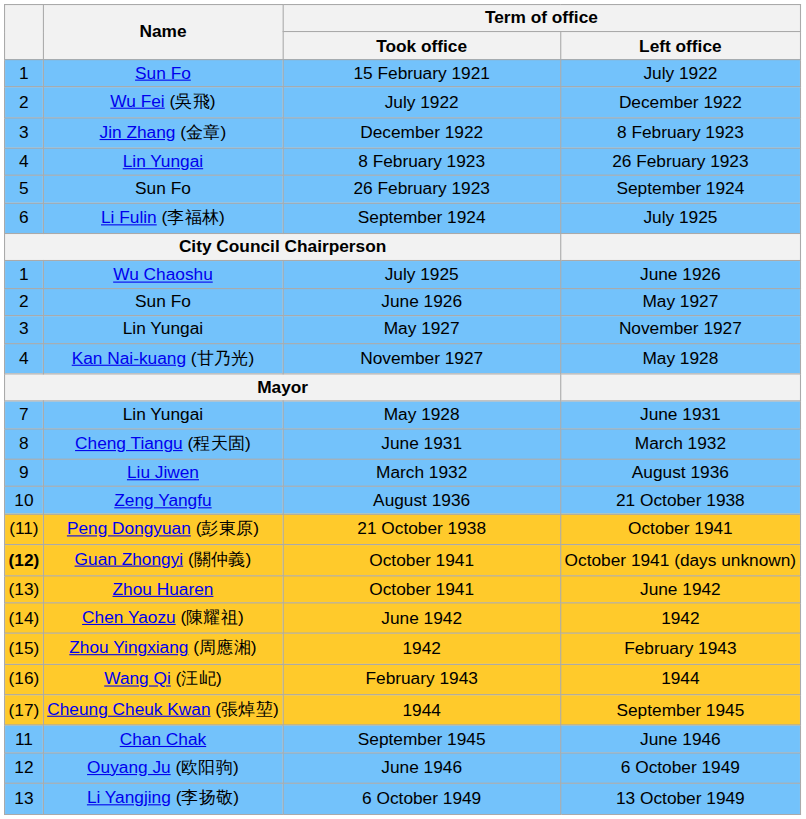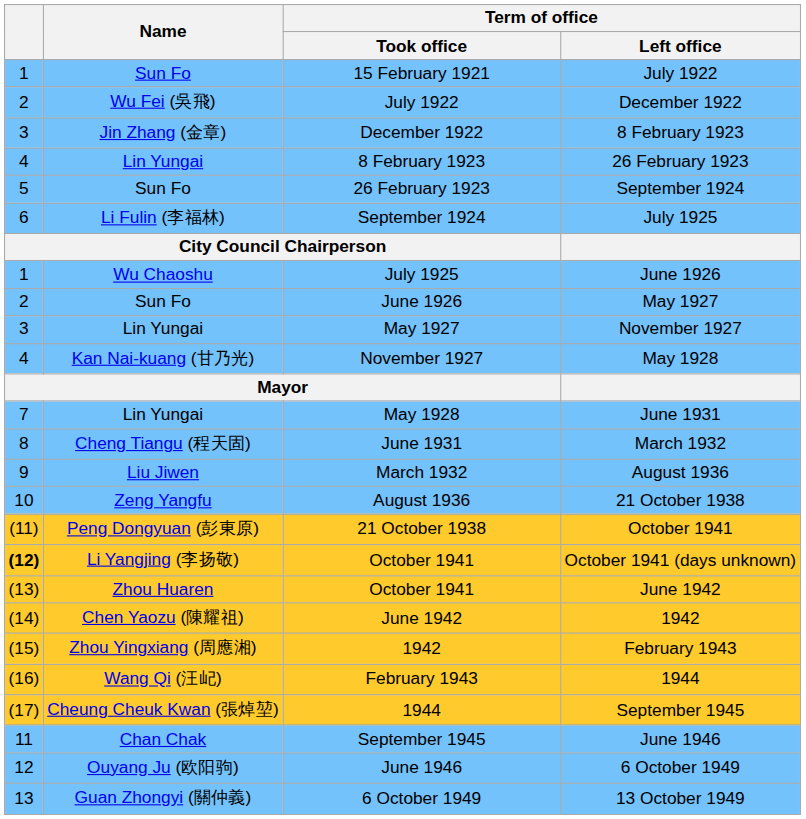 <table class="wikitable" style="text-align:center">
 <tr>
 <th rowspan="2"></th>
 <th rowspan="2">Name</th>
 <th colspan="2">Term of office</th>
 </tr>
 <tr>
 <th width="250">Took office</th>
 <th>Left office</th>
 </tr>
 <tr style="background:#73C2FB">
 <td>1</td>
 <td><a href='#'>Sun Fo</a></td>
 <td>15 February 1921</td>
 <td>July 1922</td>
 </tr>
 <tr style="background:#73C2FB">
 <td>2</td>
 <td><a href='#'>Wu Fei</a> (吳飛)</td>
 <td>July 1922</td>
 <td>December 1922</td>
 </tr>
 <tr style="background:#73C2FB">
 <td>3</td>
 <td><a href='#'>Jin Zhang</a> (金章)</td>
 <td>December 1922</td>
 <td>8 February 1923</td>
 </tr>
 <tr style="background:#73C2FB">
 <td>4</td>
 <td><a href='#'>Lin Yungai</a></td>
 <td>8 February 1923</td>
 <td>26 February 1923</td>
 </tr>
 <tr style="background:#73C2FB">
 <td>5</td>
 <td>Sun Fo </td>
 <td>26 February 1923</td>
 <td>September 1924</td>
 </tr>
 <tr style="background:#73C2FB">
 <td>6</td>
 <td><a href='#'>Li Fulin</a> (李福林)</td>
 <td>September 1924</td>
 <td>July 1925</td>
 </tr>
 <tr>
 <th colspan="3">City Council Chairperson</th>
 <th></th>
 </tr>
 <tr style="background:#73C2FB">
 <td>1</td>
 <td><a href='#'>Wu Chaoshu</a></td>
 <td>July 1925</td>
 <td>June 1926</td>
 </tr>
 <tr style="background:#73C2FB">
 <td>2</td>
 <td>Sun Fo </td>
 <td>June 1926</td>
 <td>May 1927</td>
 </tr>
 <tr style="background:#73C2FB">
 <td>3</td>
 <td>Lin Yungai </td>
 <td>May 1927</td>
 <td>November 1927</td>
 </tr>
 <tr style="background:#73C2FB">
 <td>4</td>
 <td><a href='#'>Kan Nai-kuang</a> (甘乃光)</td>
 <td>November 1927</td>
 <td>May 1928</td>
 </tr>
 <tr>
 <th colspan="3">Mayor</th>
 <th></th>
 </tr>
 <tr style="background:#73C2FB">
 <td>7</td>
 <td>Lin Yungai </td>
 <td>May 1928</td>
 <td>June 1931</td>
 </tr>
 <tr style="background:#73C2FB">
 <td>8</td>
 <td><a href='#'>Cheng Tiangu</a> (程天固)</td>
 <td>June 1931</td>
 <td>March 1932</td>
 </tr>
 <tr style="background:#73C2FB">
 <td>9</td>
 <td><a href='#'>Liu Jiwen</a></td>
 <td>March 1932</td>
 <td>August 1936</td>
 </tr>
 <tr style="background:#73C2FB">
 <td>10</td>
 <td><a href='#'>Zeng Yangfu</a></td>
 <td>August 1936</td>
 <td>21 October 1938</td>
 </tr>
 <tr style="background:#FFCA2B">
 <td>(11)</td>
 <td><a href='#'>Peng Dongyuan</a> (彭東原)</td>
 <td>21 October 1938</td>
 <td>October 1941</td>
 </tr>
 <tr style="background:#FFCA2B">
 <td><strong>(12)</strong></td>
-<td><a href='#'>Guan Zhongyi</a> (關仲義)</td>
+<td><a href='#'>Li Yangjing</a> (李扬敬)</td>
 <td>October 1941</td>
 <td>October 1941 (days unknown)</td>
 </tr>
 <tr style="background:#FFCA2B">
 <td>(13)</td>
 <td><a href='#'>Zhou Huaren</a></td>
 <td>October 1941</td>
 <td>June 1942</td>
 </tr>
 <tr style="background:#FFCA2B">
 <td>(14)</td>
 <td><a href='#'>Chen Yaozu</a> (陳耀祖)</td>
 <td>June 1942</td>
 <td>1942</td>
 </tr>
 <tr style="background:#FFCA2B">
 <td>(15)</td>
 <td><a href='#'>Zhou Yingxiang</a> (周應湘)</td>
 <td>1942</td>
 <td>February 1943</td>
 </tr>
 <tr style="background:#FFCA2B">
 <td>(16)</td>
 <td><a href='#'>Wang Qi</a> (汪屺)</td>
 <td>February 1943</td>
 <td>1944</td>
 </tr>
 <tr style="background:#FFCA2B">
 <td>(17)</td>
 <td><a href='#'>Cheung Cheuk Kwan</a> (張焯堃)</td>
 <td>1944</td>
 <td>September 1945</td>
 </tr>
 <tr style="background:#73C2FB">
 <td>11</td>
 <td><a href='#'>Chan Chak</a></td>
 <td>September 1945</td>
 <td>June 1946</td>
 </tr>
 <tr style="background:#73C2FB">
 <td>12</td>
 <td><a href='#'>Ouyang Ju</a> (欧阳驹)</td>
 <td>June 1946</td>
 <td>6 October 1949</td>
 </tr>
 <tr style="background:#73C2FB">
 <td>13</td>
-<td><a href='#'>Li Yangjing</a> (李扬敬)</td>
+<td><a href='#'>Guan Zhongyi</a> (關仲義)</td>
 <td>6 October 1949</td>
 <td>13 October 1949</td>
 </tr>
 </table>
